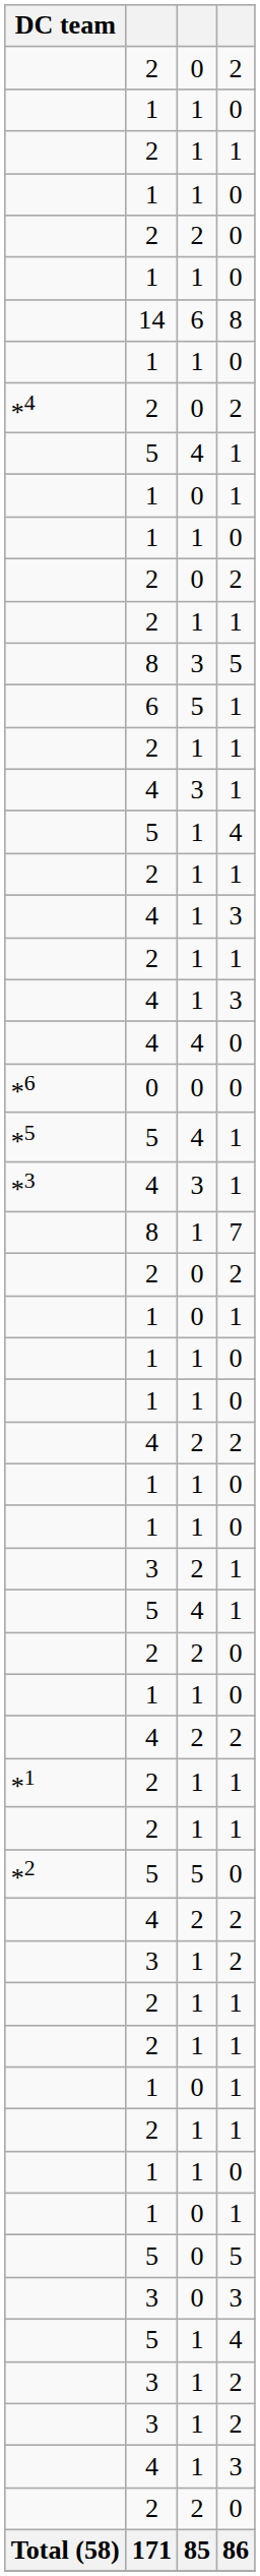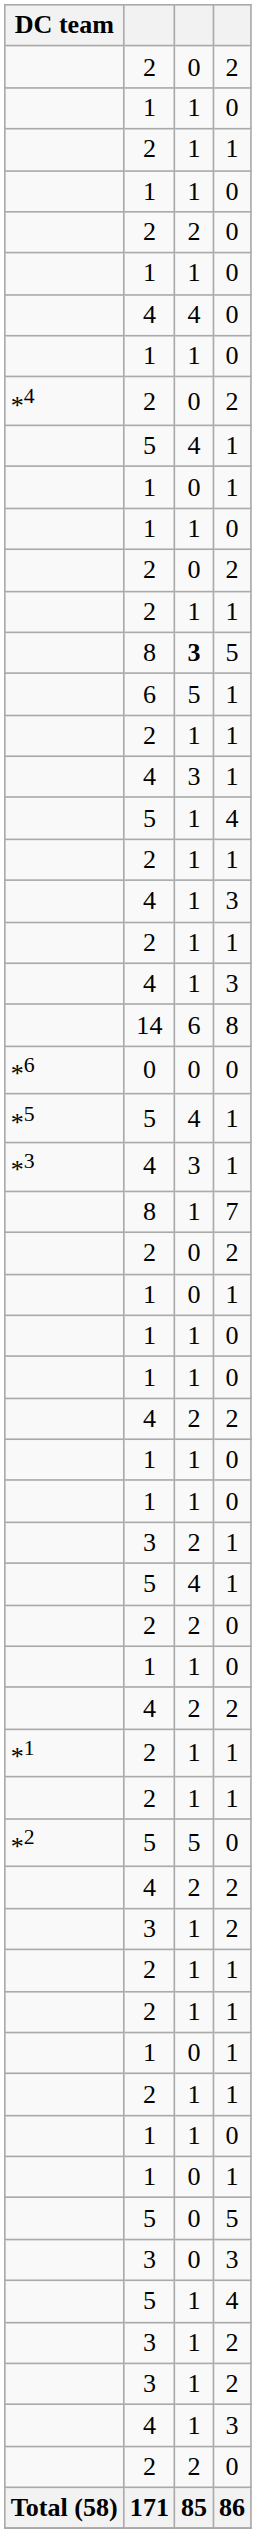 <table class="wikitable sortable" style="text-align:center">
 <tr>
 <th>DC team</th>
 <th><small></small></th>
 <th><small></small></th>
 <th><small></small></th>
 </tr>
 <tr>
 <td align="left"></td>
 <td>2</td>
 <td>0</td>
 <td>2</td>
 </tr>
 <tr>
 <td align="left"></td>
 <td>1</td>
 <td>1</td>
 <td>0</td>
 </tr>
 <tr>
 <td align="left"></td>
 <td>2</td>
 <td>1</td>
 <td>1</td>
 </tr>
 <tr>
 <td align="left"></td>
 <td>1</td>
 <td>1</td>
 <td>0</td>
 </tr>
 <tr>
 <td align="left"></td>
 <td>2</td>
 <td>2</td>
 <td>0</td>
 </tr>
 <tr>
 <td align="left"></td>
 <td>1</td>
 <td>1</td>
 <td>0</td>
 </tr>
 <tr>
 <td align="left"></td>
-<td>14</td>
-<td>6</td>
-<td>8</td>
+<td>4</td>
+<td>4</td>
+<td>0</td>
 </tr>
 <tr>
 <td align="left"></td>
 <td>1</td>
 <td>1</td>
 <td>0</td>
 </tr>
 <tr>
 <td align="left">   *<sup>4</sup></td>
 <td>2</td>
 <td>0</td>
 <td>2</td>
 </tr>
 <tr>
 <td align="left"></td>
 <td>5</td>
 <td>4</td>
 <td>1</td>
 </tr>
 <tr>
 <td align="left"></td>
 <td>1</td>
 <td>0</td>
 <td>1</td>
 </tr>
 <tr>
 <td align="left"></td>
 <td>1</td>
 <td>1</td>
 <td>0</td>
 </tr>
 <tr>
 <td align="left"></td>
 <td>2</td>
 <td>0</td>
 <td>2</td>
 </tr>
 <tr>
 <td align="left"></td>
 <td>2</td>
 <td>1</td>
 <td>1</td>
 </tr>
 <tr>
 <td align="left"></td>
 <td>8</td>
-<td>3</td>
+<td><strong>3</strong></td>
 <td>5</td>
 </tr>
 <tr>
 <td align="left"></td>
 <td>6</td>
 <td>5</td>
 <td>1</td>
 </tr>
 <tr>
 <td align="left"></td>
 <td>2</td>
 <td>1</td>
 <td>1</td>
 </tr>
 <tr>
 <td align="left"></td>
 <td>4</td>
 <td>3</td>
 <td>1</td>
 </tr>
 <tr>
 <td align="left"></td>
 <td>5</td>
 <td>1</td>
 <td>4</td>
 </tr>
 <tr>
 <td align="left"></td>
 <td>2</td>
 <td>1</td>
 <td>1</td>
 </tr>
 <tr>
 <td align="left"></td>
 <td>4</td>
 <td>1</td>
 <td>3</td>
 </tr>
 <tr>
 <td align="left"></td>
 <td>2</td>
 <td>1</td>
 <td>1</td>
 </tr>
 <tr>
 <td align="left"></td>
 <td>4</td>
 <td>1</td>
 <td>3</td>
 </tr>
 <tr>
 <td align="left"></td>
-<td>4</td>
-<td>4</td>
-<td>0</td>
+<td>14</td>
+<td>6</td>
+<td>8</td>
 </tr>
 <tr>
 <td align="left">   *<sup>6</sup></td>
 <td>0</td>
 <td>0</td>
 <td>0</td>
 </tr>
 <tr>
 <td align="left">   *<sup>5</sup></td>
 <td>5</td>
 <td>4</td>
 <td>1</td>
 </tr>
 <tr>
 <td align="left">   *<sup>3</sup></td>
 <td>4</td>
 <td>3</td>
 <td>1</td>
 </tr>
 <tr>
 <td align="left"></td>
 <td>8</td>
 <td>1</td>
 <td>7</td>
 </tr>
 <tr>
 <td align="left"></td>
 <td>2</td>
 <td>0</td>
 <td>2</td>
 </tr>
 <tr>
 <td align="left"></td>
 <td>1</td>
 <td>0</td>
 <td>1</td>
 </tr>
 <tr>
 <td align="left"></td>
 <td>1</td>
 <td>1</td>
 <td>0</td>
 </tr>
 <tr>
 <td align="left"></td>
 <td>1</td>
 <td>1</td>
 <td>0</td>
 </tr>
 <tr>
 <td align="left"></td>
 <td>4</td>
 <td>2</td>
 <td>2</td>
 </tr>
 <tr>
 <td align="left"></td>
 <td>1</td>
 <td>1</td>
 <td>0</td>
 </tr>
 <tr>
 <td align="left"></td>
 <td>1</td>
 <td>1</td>
 <td>0</td>
 </tr>
 <tr>
 <td align="left"></td>
 <td>3</td>
 <td>2</td>
 <td>1</td>
 </tr>
 <tr>
 <td align="left"></td>
 <td>5</td>
 <td>4</td>
 <td>1</td>
 </tr>
 <tr>
 <td align="left"></td>
 <td>2</td>
 <td>2</td>
 <td>0</td>
 </tr>
 <tr>
 <td align="left"></td>
 <td>1</td>
 <td>1</td>
 <td>0</td>
 </tr>
 <tr>
 <td align="left"></td>
 <td>4</td>
 <td>2</td>
 <td>2</td>
 </tr>
 <tr>
 <td align="left">   *<sup>1</sup></td>
 <td>2</td>
 <td>1</td>
 <td>1</td>
 </tr>
 <tr>
 <td align="left"></td>
 <td>2</td>
 <td>1</td>
 <td>1</td>
 </tr>
 <tr>
 <td align="left">   *<sup>2</sup></td>
 <td>5</td>
 <td>5</td>
 <td>0</td>
 </tr>
 <tr>
 <td align="left"></td>
 <td>4</td>
 <td>2</td>
 <td>2</td>
 </tr>
 <tr>
 <td align="left"></td>
 <td>3</td>
 <td>1</td>
 <td>2</td>
 </tr>
 <tr>
 <td align="left"></td>
 <td>2</td>
 <td>1</td>
 <td>1</td>
 </tr>
 <tr>
 <td align="left"></td>
 <td>2</td>
 <td>1</td>
 <td>1</td>
 </tr>
 <tr>
 <td align="left"></td>
 <td>1</td>
 <td>0</td>
 <td>1</td>
 </tr>
 <tr>
 <td align="left"></td>
 <td>2</td>
 <td>1</td>
 <td>1</td>
 </tr>
 <tr>
 <td align="left"></td>
 <td>1</td>
 <td>1</td>
 <td>0</td>
 </tr>
 <tr>
 <td align="left"></td>
 <td>1</td>
 <td>0</td>
 <td>1</td>
 </tr>
 <tr>
 <td align="left"></td>
 <td>5</td>
 <td>0</td>
 <td>5</td>
 </tr>
 <tr>
 <td align="left"></td>
 <td>3</td>
 <td>0</td>
 <td>3</td>
 </tr>
 <tr>
 <td align="left"></td>
 <td>5</td>
 <td>1</td>
 <td>4</td>
 </tr>
 <tr>
 <td align="left"></td>
 <td>3</td>
 <td>1</td>
 <td>2</td>
 </tr>
 <tr>
 <td align="left"></td>
 <td>3</td>
 <td>1</td>
 <td>2</td>
 </tr>
 <tr>
 <td align="left"></td>
 <td>4</td>
 <td>1</td>
 <td>3</td>
 </tr>
 <tr>
 <td align="left"></td>
 <td>2</td>
 <td>2</td>
 <td>0</td>
 </tr>
 <tr>
 <th align="left">Total (58)</th>
 <th>171</th>
 <th>85</th>
 <th>86</th>
 </tr>
 <tr>
 </tr>
 </table>
